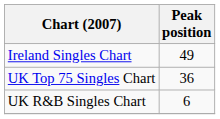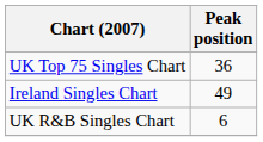 <table class="wikitable">
 <tr>
 <th>Chart (2007)</th>
 <th>Peak<br>position</th>
 </tr>
 <tr>
+<td><a href='#'>UK Top 75 Singles</a> Chart</td>
+<td align="center">36</td>
+</tr>
+<tr>
 <td><a href='#'>Ireland Singles Chart</a></td>
 <td align="center">49</td>
-</tr>
-<tr>
-<td><a href='#'>UK Top 75 Singles</a> Chart</td>
-<td align="center">36</td>
 </tr>
 <tr>
 <td>UK R&B Singles Chart</td>
 <td align="center">6</td>
 </tr>
 <tr>
 </tr>
 </table>
